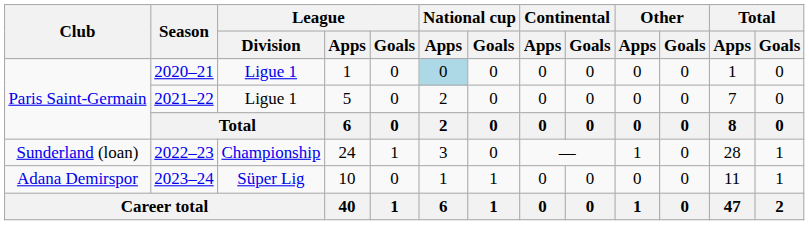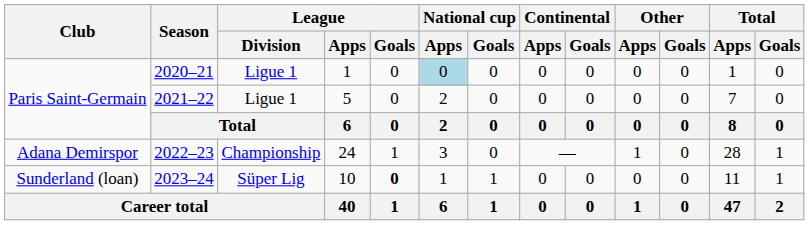 <table class="wikitable" style="text-align: center;">
 <tr>
 <th rowspan="2">Club</th>
 <th rowspan="2">Season</th>
 <th colspan="3">League</th>
 <th colspan="2">National cup</th>
 <th colspan="2">Continental</th>
 <th colspan="2">Other</th>
 <th colspan="2">Total</th>
 </tr>
 <tr>
 <th>Division</th>
 <th>Apps</th>
 <th>Goals</th>
 <th>Apps</th>
 <th>Goals</th>
 <th>Apps</th>
 <th>Goals</th>
 <th>Apps</th>
 <th>Goals</th>
 <th>Apps</th>
 <th>Goals</th>
 </tr>
 <tr>
 <td rowspan="3"><a href='#'>Paris Saint-Germain</a></td>
 <td><a href='#'>2020–21</a></td>
 <td><a href='#'>Ligue 1</a></td>
 <td>1</td>
 <td>0</td>
 <td style="background: lightblue;">0</td>
 <td>0</td>
 <td>0</td>
 <td>0</td>
 <td>0</td>
 <td>0</td>
 <td>1</td>
 <td>0</td>
 </tr>
 <tr>
 <td><a href='#'>2021–22</a></td>
 <td>Ligue 1</td>
 <td>5</td>
 <td>0</td>
 <td>2</td>
 <td>0</td>
 <td>0</td>
 <td>0</td>
 <td>0</td>
 <td>0</td>
 <td>7</td>
 <td>0</td>
 </tr>
 <tr>
 <th colspan="2">Total</th>
 <th>6</th>
 <th>0</th>
 <th>2</th>
 <th>0</th>
 <th>0</th>
 <th>0</th>
 <th>0</th>
 <th>0</th>
 <th>8</th>
 <th>0</th>
 </tr>
 <tr>
-<td><a href='#'>Sunderland</a> (loan)</td>
+<td><a href='#'>Adana Demirspor</a></td>
 <td><a href='#'>2022–23</a></td>
 <td><a href='#'>Championship</a></td>
 <td>24</td>
 <td>1</td>
 <td>3</td>
 <td>0</td>
 <td colspan="2">—</td>
 <td>1</td>
 <td>0</td>
 <td>28</td>
 <td>1</td>
 </tr>
 <tr>
-<td><a href='#'>Adana Demirspor</a></td>
+<td><a href='#'>Sunderland</a> (loan)</td>
 <td><a href='#'>2023–24</a></td>
 <td><a href='#'>Süper Lig</a></td>
 <td>10</td>
-<td>0</td>
+<td><strong>0</strong></td>
 <td>1</td>
 <td>1</td>
 <td>0</td>
 <td>0</td>
 <td>0</td>
 <td>0</td>
 <td>11</td>
 <td>1</td>
 </tr>
 <tr>
 <th colspan="3">Career total</th>
 <th>40</th>
 <th>1</th>
 <th>6</th>
 <th>1</th>
 <th>0</th>
 <th>0</th>
 <th>1</th>
 <th>0</th>
 <th>47</th>
 <th>2</th>
 </tr>
 </table>
